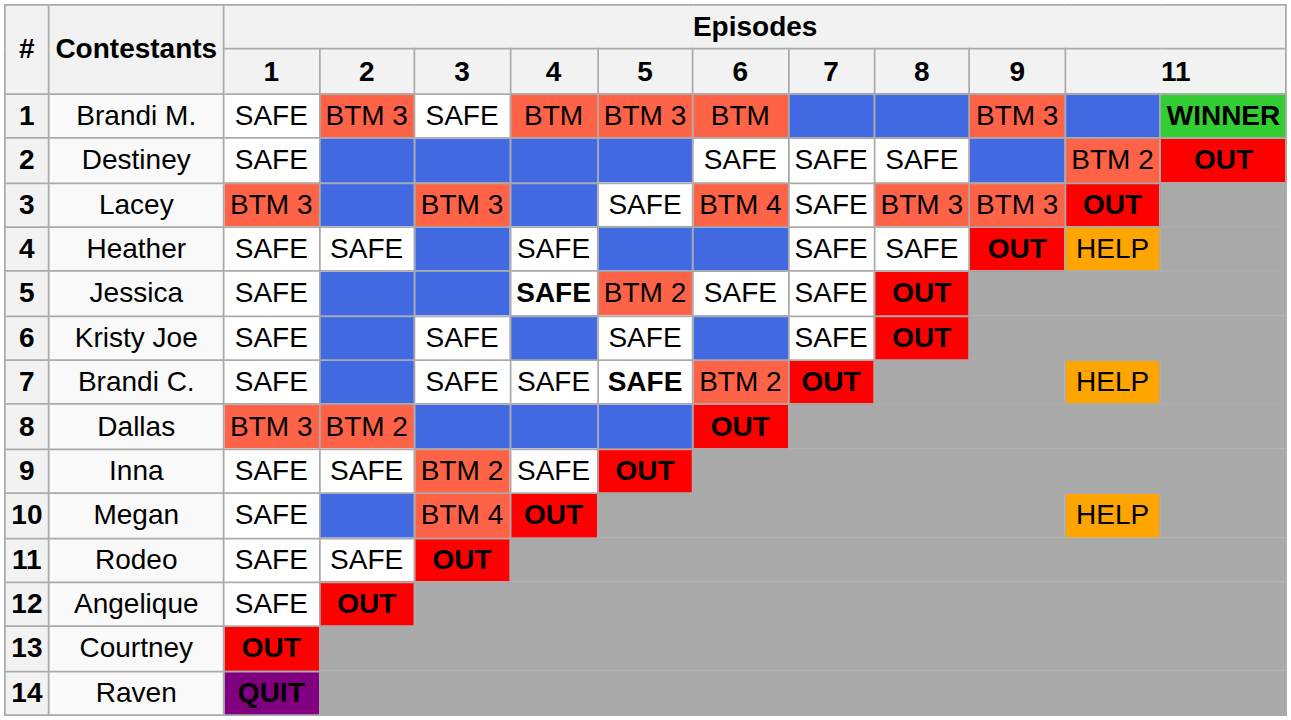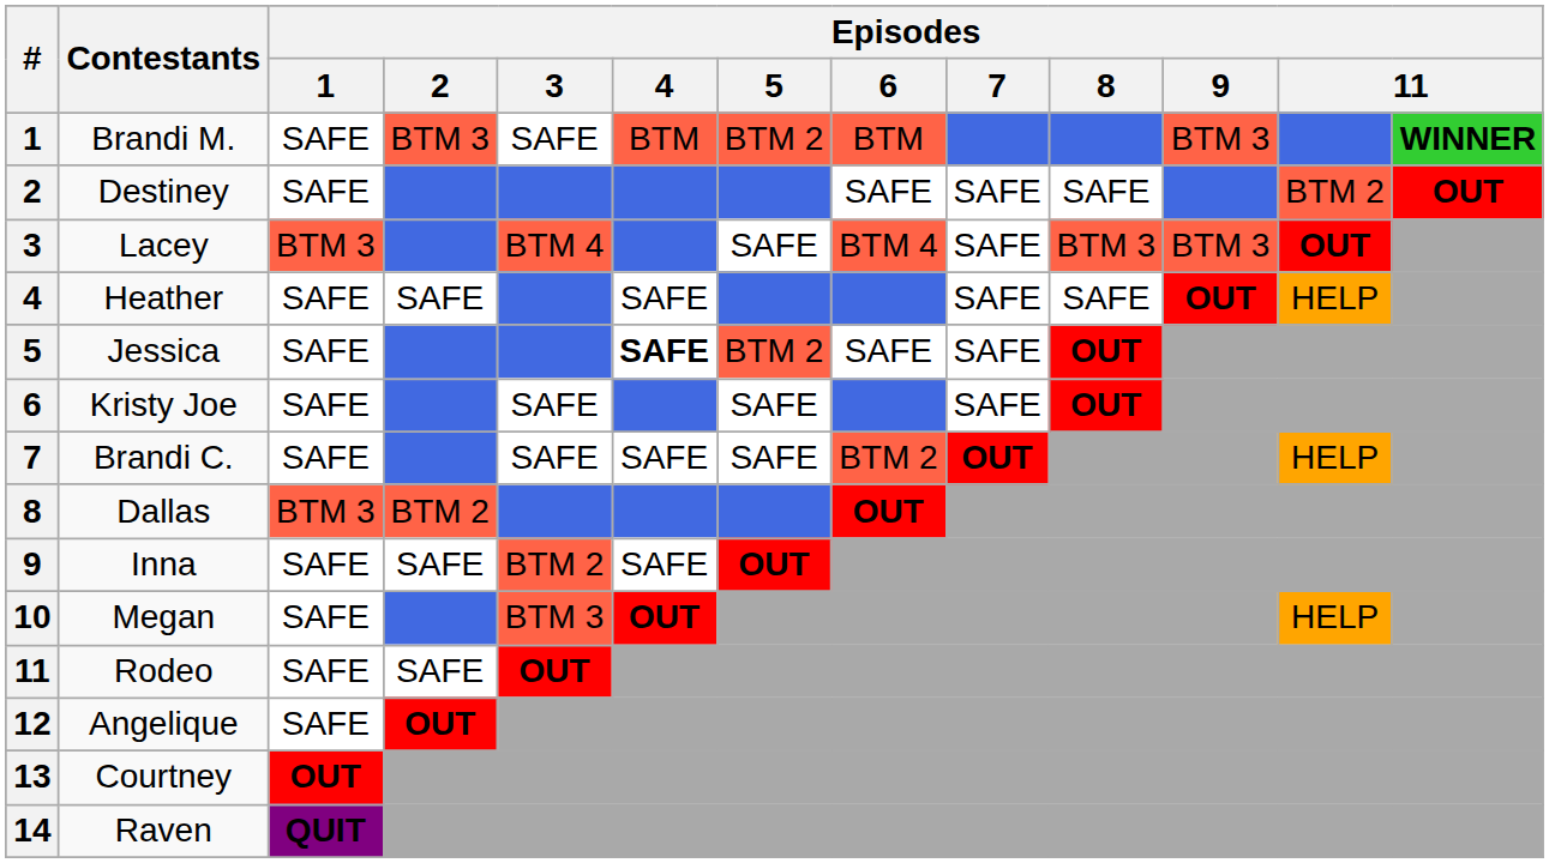 <table class="wikitable" style="text-align:center">
 <tr>
 <th rowspan=2>#</th>
 <th rowspan=2>Contestants</th>
 <th colspan=11>Episodes</th>
 </tr>
 <tr>
 <th>1</th>
 <th>2</th>
 <th>3</th>
 <th>4</th>
 <th>5</th>
 <th>6</th>
 <th>7</th>
 <th>8</th>
 <th>9</th>
 <th colspan=2>11</th>
 </tr>
 <tr>
 <th>1</th>
 <td>Brandi M.</td>
 <td bgcolor="white">SAFE</td>
 <td bgcolor="tomato">BTM 3</td>
 <td bgcolor="white">SAFE</td>
 <td bgcolor="tomato">BTM</td>
-<td bgcolor="tomato">BTM 3</td>
+<td bgcolor="tomato">BTM 2</td>
 <td bgcolor="tomato">BTM</td>
 <td bgcolor="royalblue"></td>
 <td bgcolor="royalblue"></td>
 <td bgcolor="tomato">BTM 3</td>
 <td bgcolor="royalblue"></td>
 <td bgcolor="limegreen"><strong>WINNER</strong></td>
 </tr>
 <tr>
 <th>2</th>
 <td>Destiney</td>
 <td bgcolor="white">SAFE</td>
 <td bgcolor="royalblue"></td>
 <td bgcolor="royalblue"></td>
 <td bgcolor="royalblue"></td>
 <td bgcolor="royalblue"></td>
 <td bgcolor="white">SAFE</td>
 <td bgcolor="white">SAFE</td>
 <td bgcolor="white">SAFE</td>
 <td bgcolor="royalblue"></td>
 <td bgcolor="tomato">BTM 2</td>
 <td bgcolor="red"><strong>OUT</strong></td>
 </tr>
 <tr>
 <th>3</th>
 <td>Lacey</td>
 <td bgcolor="tomato">BTM 3</td>
 <td bgcolor="royalblue"></td>
-<td bgcolor="tomato">BTM 3</td>
+<td bgcolor="tomato">BTM 4</td>
 <td bgcolor="royalblue"></td>
 <td bgcolor="white">SAFE</td>
 <td bgcolor="tomato">BTM 4</td>
 <td bgcolor="white">SAFE</td>
 <td bgcolor="tomato">BTM 3</td>
 <td bgcolor="tomato">BTM 3</td>
 <td bgcolor="red"><strong>OUT</strong></td>
 <td bgcolor="darkgray"></td>
 </tr>
 <tr>
 <th>4</th>
 <td>Heather</td>
 <td bgcolor="white">SAFE</td>
 <td bgcolor="white">SAFE</td>
 <td bgcolor="royalblue"></td>
 <td bgcolor="white">SAFE</td>
 <td bgcolor="royalblue"></td>
 <td bgcolor="royalblue"></td>
 <td bgcolor="white">SAFE</td>
 <td bgcolor="white">SAFE</td>
 <td bgcolor="red"><strong>OUT</strong></td>
 <td bgcolor="orange">HELP</td>
 <td bgcolor="darkgray"></td>
 </tr>
 <tr>
 <th>5</th>
 <td>Jessica</td>
 <td bgcolor="white">SAFE</td>
 <td bgcolor="royalblue"></td>
 <td bgcolor="royalblue"></td>
 <td bgcolor="white"><strong>SAFE</strong></td>
 <td bgcolor="tomato">BTM 2</td>
 <td bgcolor="white">SAFE</td>
 <td bgcolor="white">SAFE</td>
 <td bgcolor="red"><strong>OUT</strong></td>
 <td bgcolor="darkgray" colspan=3></td>
 </tr>
 <tr>
 <th>6</th>
 <td>Kristy Joe</td>
 <td bgcolor="white">SAFE</td>
 <td bgcolor="royalblue"></td>
 <td bgcolor="white">SAFE</td>
 <td bgcolor="royalblue"></td>
 <td bgcolor="white">SAFE</td>
 <td bgcolor="royalblue"></td>
 <td bgcolor="white">SAFE</td>
 <td bgcolor="red"><strong>OUT</strong></td>
 <td bgcolor="darkgray" colspan=3></td>
 </tr>
 <tr>
 <th>7</th>
 <td>Brandi C.</td>
 <td bgcolor="white">SAFE</td>
 <td bgcolor="royalblue"></td>
 <td bgcolor="white">SAFE</td>
 <td bgcolor="white">SAFE</td>
-<td bgcolor="white"><strong>SAFE</strong></td>
+<td bgcolor="white">SAFE</td>
 <td bgcolor="tomato">BTM 2</td>
 <td bgcolor="red"><strong>OUT</strong></td>
 <td bgcolor="darkgray" colspan=2></td>
 <td bgcolor="orange">HELP</td>
 <td bgcolor="darkgray"></td>
 </tr>
 <tr>
 <th>8</th>
 <td>Dallas</td>
 <td bgcolor="tomato">BTM 3</td>
 <td bgcolor="tomato">BTM 2</td>
 <td bgcolor="royalblue"></td>
 <td bgcolor="royalblue"></td>
 <td bgcolor="royalblue"></td>
 <td bgcolor="red"><strong>OUT</strong></td>
 <td bgcolor="darkgray" colspan=5></td>
 </tr>
 <tr>
 <th>9</th>
 <td>Inna</td>
 <td bgcolor="white">SAFE</td>
 <td bgcolor="white">SAFE</td>
 <td bgcolor="tomato">BTM 2</td>
 <td bgcolor="white">SAFE</td>
 <td bgcolor="red"><strong>OUT</strong></td>
 <td bgcolor="darkgray" colspan=6></td>
 </tr>
 <tr>
 <th>10</th>
 <td>Megan</td>
 <td bgcolor="white">SAFE</td>
 <td bgcolor="royalblue"></td>
-<td bgcolor="tomato">BTM 4</td>
+<td bgcolor="tomato">BTM 3</td>
 <td bgcolor="red"><strong>OUT</strong></td>
 <td colspan="5" bgcolor="darkgray"></td>
 <td bgcolor="orange">HELP</td>
 <td bgcolor="darkgray"></td>
 </tr>
 <tr>
 <th>11</th>
 <td>Rodeo</td>
 <td bgcolor="white">SAFE</td>
 <td bgcolor="white">SAFE</td>
 <td bgcolor="red"><strong>OUT</strong></td>
 <td colspan="8" bgcolor="darkgray"></td>
 </tr>
 <tr>
 <th>12</th>
 <td>Angelique</td>
 <td bgcolor="white">SAFE</td>
 <td bgcolor="red"><strong>OUT</strong></td>
 <td colspan="9" bgcolor="darkgray"></td>
 </tr>
 <tr>
 <th>13</th>
 <td>Courtney</td>
 <td bgcolor="red"><strong>OUT</strong></td>
 <td colspan="10" bgcolor="darkgray"></td>
 </tr>
 <tr>
 <th>14</th>
 <td>Raven</td>
 <td bgcolor="purple"><span><strong>QUIT</strong></span></td>
 <td colspan="10" bgcolor="darkgray"></td>
 </tr>
 <tr>
 </tr>
 </table>
